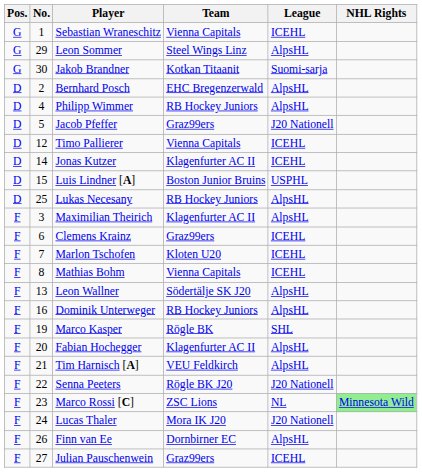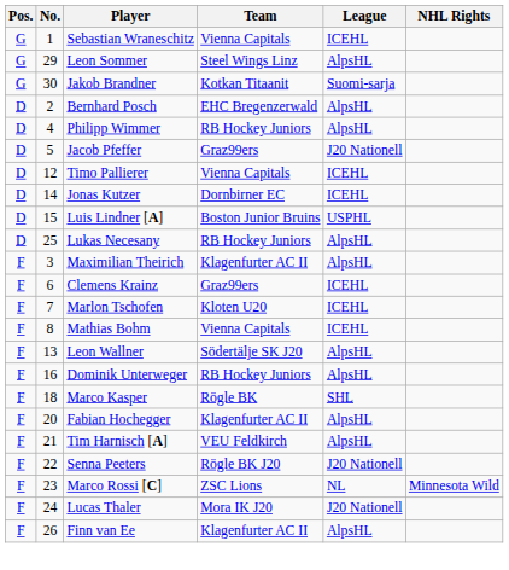 <table class="wikitable sortable">
 <tr>
 <th>Pos.</th>
 <th>No.</th>
 <th>Player</th>
 <th>Team</th>
 <th>League</th>
 <th>NHL Rights</th>
 </tr>
 <tr>
 <td style="text-align:center;"><a href='#'>G</a></td>
 <td style="text-align:center;">1</td>
 <td><a href='#'>Sebastian Wraneschitz</a></td>
 <td> <a href='#'>Vienna Capitals</a></td>
 <td> <a href='#'>ICEHL</a></td>
 <td></td>
 </tr>
 <tr>
 <td style="text-align:center;"><a href='#'>G</a></td>
 <td style="text-align:center;">29</td>
 <td><a href='#'>Leon Sommer</a></td>
 <td> <a href='#'>Steel Wings Linz</a></td>
 <td><a href='#'>AlpsHL</a></td>
 <td></td>
 </tr>
 <tr>
 <td style="text-align:center;"><a href='#'>G</a></td>
 <td style="text-align:center;">30</td>
 <td><a href='#'>Jakob Brandner</a></td>
 <td> <a href='#'>Kotkan Titaanit</a></td>
 <td> <a href='#'>Suomi-sarja</a></td>
 <td></td>
 </tr>
 <tr>
 <td style="text-align:center;"><a href='#'>D</a></td>
 <td style="text-align:center;">2</td>
 <td><a href='#'>Bernhard Posch</a></td>
 <td> <a href='#'>EHC Bregenzerwald</a></td>
 <td><a href='#'>AlpsHL</a></td>
 <td></td>
 </tr>
 <tr>
 <td style="text-align:center;"><a href='#'>D</a></td>
 <td style="text-align:center;">4</td>
 <td><a href='#'>Philipp Wimmer</a></td>
 <td> <a href='#'>RB Hockey Juniors</a></td>
 <td><a href='#'>AlpsHL</a></td>
 <td></td>
 </tr>
 <tr>
 <td style="text-align:center;"><a href='#'>D</a></td>
 <td style="text-align:center;">5</td>
 <td><a href='#'>Jacob Pfeffer</a></td>
 <td> <a href='#'>Graz99ers</a></td>
 <td> <a href='#'>J20 Nationell</a></td>
 <td></td>
 </tr>
 <tr>
 <td style="text-align:center;"><a href='#'>D</a></td>
 <td style="text-align:center;">12</td>
 <td><a href='#'>Timo Pallierer</a></td>
 <td> <a href='#'>Vienna Capitals</a></td>
 <td> <a href='#'>ICEHL</a></td>
 <td></td>
 </tr>
 <tr>
 <td style="text-align:center;"><a href='#'>D</a></td>
 <td style="text-align:center;">14</td>
 <td><a href='#'>Jonas Kutzer</a></td>
-<td> <a href='#'>Klagenfurter AC II</a></td>
+<td> <a href='#'>Dornbirner EC</a></td>
 <td> <a href='#'>ICEHL</a></td>
 <td></td>
 </tr>
 <tr>
 <td style="text-align:center;"><a href='#'>D</a></td>
 <td style="text-align:center;">15</td>
 <td><a href='#'>Luis Lindner</a> [<strong>A</strong>]</td>
 <td> <a href='#'>Boston Junior Bruins</a></td>
 <td> <a href='#'>USPHL</a></td>
 <td></td>
 </tr>
 <tr>
 <td style="text-align:center;"><a href='#'>D</a></td>
 <td style="text-align:center;">25</td>
 <td><a href='#'>Lukas Necesany</a></td>
 <td> <a href='#'>RB Hockey Juniors</a></td>
 <td><a href='#'>AlpsHL</a></td>
 <td></td>
 </tr>
 <tr>
 <td style="text-align:center;"><a href='#'>F</a></td>
 <td style="text-align:center;">3</td>
 <td><a href='#'>Maximilian Theirich</a></td>
 <td> <a href='#'>Klagenfurter AC II</a></td>
 <td><a href='#'>AlpsHL</a></td>
 <td></td>
 </tr>
 <tr>
 <td style="text-align:center;"><a href='#'>F</a></td>
 <td style="text-align:center;">6</td>
 <td><a href='#'>Clemens Krainz</a></td>
 <td> <a href='#'>Graz99ers</a></td>
 <td> <a href='#'>ICEHL</a></td>
 <td></td>
 </tr>
 <tr>
 <td style="text-align:center;"><a href='#'>F</a></td>
 <td style="text-align:center;">7</td>
 <td><a href='#'>Marlon Tschofen</a></td>
 <td> <a href='#'>Kloten U20</a></td>
 <td> <a href='#'>ICEHL</a></td>
 <td></td>
 </tr>
 <tr>
 <td style="text-align:center;"><a href='#'>F</a></td>
 <td style="text-align:center;">8</td>
 <td><a href='#'>Mathias Bohm</a></td>
 <td> <a href='#'>Vienna Capitals</a></td>
 <td> <a href='#'>ICEHL</a></td>
 <td></td>
 </tr>
 <tr>
 <td style="text-align:center;"><a href='#'>F</a></td>
 <td style="text-align:center;">13</td>
 <td><a href='#'>Leon Wallner</a></td>
 <td> <a href='#'>Södertälje SK J20</a></td>
 <td><a href='#'>AlpsHL</a></td>
 <td></td>
 </tr>
 <tr>
 <td style="text-align:center;"><a href='#'>F</a></td>
 <td style="text-align:center;">16</td>
 <td><a href='#'>Dominik Unterweger</a></td>
 <td> <a href='#'>RB Hockey Juniors</a></td>
 <td><a href='#'>AlpsHL</a></td>
 <td></td>
 </tr>
 <tr>
 <td style="text-align:center;"><a href='#'>F</a></td>
-<td style="text-align:center;">19</td>
+<td style="text-align:center;">18</td>
 <td><a href='#'>Marco Kasper</a></td>
 <td> <a href='#'>Rögle BK</a></td>
 <td> <a href='#'>SHL</a></td>
 <td></td>
 </tr>
 <tr>
 <td style="text-align:center;"><a href='#'>F</a></td>
 <td style="text-align:center;">20</td>
 <td><a href='#'>Fabian Hochegger</a></td>
 <td> <a href='#'>Klagenfurter AC II</a></td>
 <td><a href='#'>AlpsHL</a></td>
 <td></td>
 </tr>
 <tr>
 <td style="text-align:center;"><a href='#'>F</a></td>
 <td style="text-align:center;">21</td>
 <td><a href='#'>Tim Harnisch</a> [<strong>A</strong>]</td>
 <td> <a href='#'>VEU Feldkirch</a></td>
 <td><a href='#'>AlpsHL</a></td>
 <td></td>
 </tr>
 <tr>
 <td style="text-align:center;"><a href='#'>F</a></td>
 <td style="text-align:center;">22</td>
 <td><a href='#'>Senna Peeters</a></td>
 <td> <a href='#'>Rögle BK J20</a></td>
 <td> <a href='#'>J20 Nationell</a></td>
 <td></td>
 </tr>
 <tr>
 <td style="text-align:center;"><a href='#'>F</a></td>
 <td style="text-align:center;">23</td>
 <td><a href='#'>Marco Rossi</a> [<strong>C</strong>]</td>
 <td> <a href='#'>ZSC Lions</a></td>
 <td> <a href='#'>NL</a></td>
-<td style="background: lightgreen;"><a href='#'>Minnesota Wild</a></td>
+<td><a href='#'>Minnesota Wild</a></td>
 </tr>
 <tr>
 <td style="text-align:center;"><a href='#'>F</a></td>
 <td style="text-align:center;">24</td>
 <td><a href='#'>Lucas Thaler</a></td>
 <td> <a href='#'>Mora IK J20</a></td>
 <td> <a href='#'>J20 Nationell</a></td>
 <td></td>
 </tr>
 <tr>
 <td style="text-align:center;"><a href='#'>F</a></td>
 <td style="text-align:center;">26</td>
 <td><a href='#'>Finn van Ee</a></td>
-<td> <a href='#'>Dornbirner EC</a></td>
+<td> <a href='#'>Klagenfurter AC II</a></td>
 <td><a href='#'>AlpsHL</a></td>
 <td></td>
 </tr>
-<tr>
-<td style="text-align:center;"><a href='#'>F</a></td>
-<td style="text-align:center;">27</td>
-<td><a href='#'>Julian Pauschenwein</a></td>
-<td> <a href='#'>Graz99ers</a></td>
-<td> <a href='#'>ICEHL</a></td>
-<td></td>
-</tr>
 </table>
